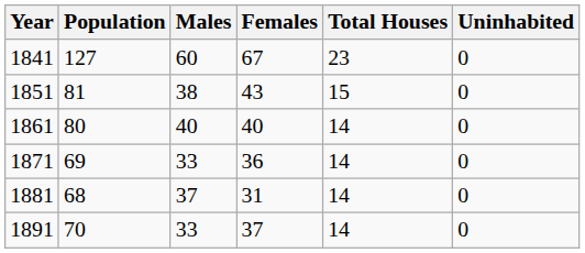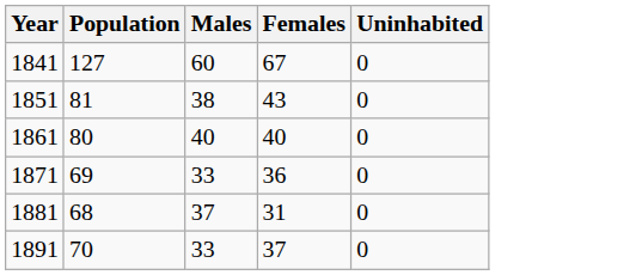 <table class="wikitable">
 <tr>
 <th>Year</th>
 <th>Population</th>
 <th>Males</th>
 <th>Females</th>
-<th>Total Houses</th>
 <th>Uninhabited</th>
 </tr>
 <tr>
 <td>1841</td>
 <td>127</td>
 <td>60</td>
 <td>67</td>
-<td>23</td>
 <td>0</td>
 </tr>
 <tr>
 <td>1851</td>
 <td>81</td>
 <td>38</td>
 <td>43</td>
-<td>15</td>
 <td>0</td>
 </tr>
 <tr>
 <td>1861</td>
 <td>80</td>
 <td>40</td>
 <td>40</td>
-<td>14</td>
 <td>0</td>
 </tr>
 <tr>
 <td>1871</td>
 <td>69</td>
 <td>33</td>
 <td>36</td>
-<td>14</td>
 <td>0</td>
 </tr>
 <tr>
 <td>1881</td>
 <td>68</td>
 <td>37</td>
 <td>31</td>
-<td>14</td>
 <td>0</td>
 </tr>
 <tr>
 <td>1891</td>
 <td>70</td>
 <td>33</td>
 <td>37</td>
-<td>14</td>
 <td>0</td>
 </tr>
 </table>
